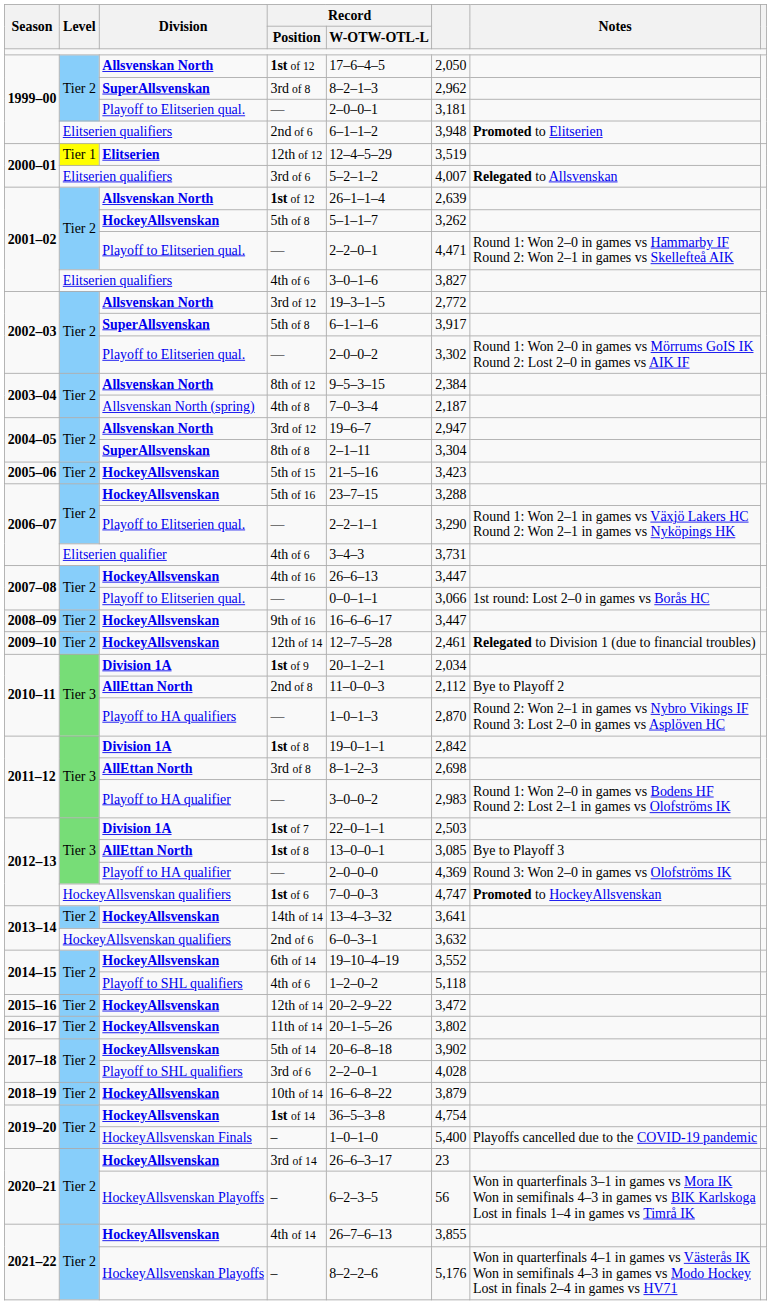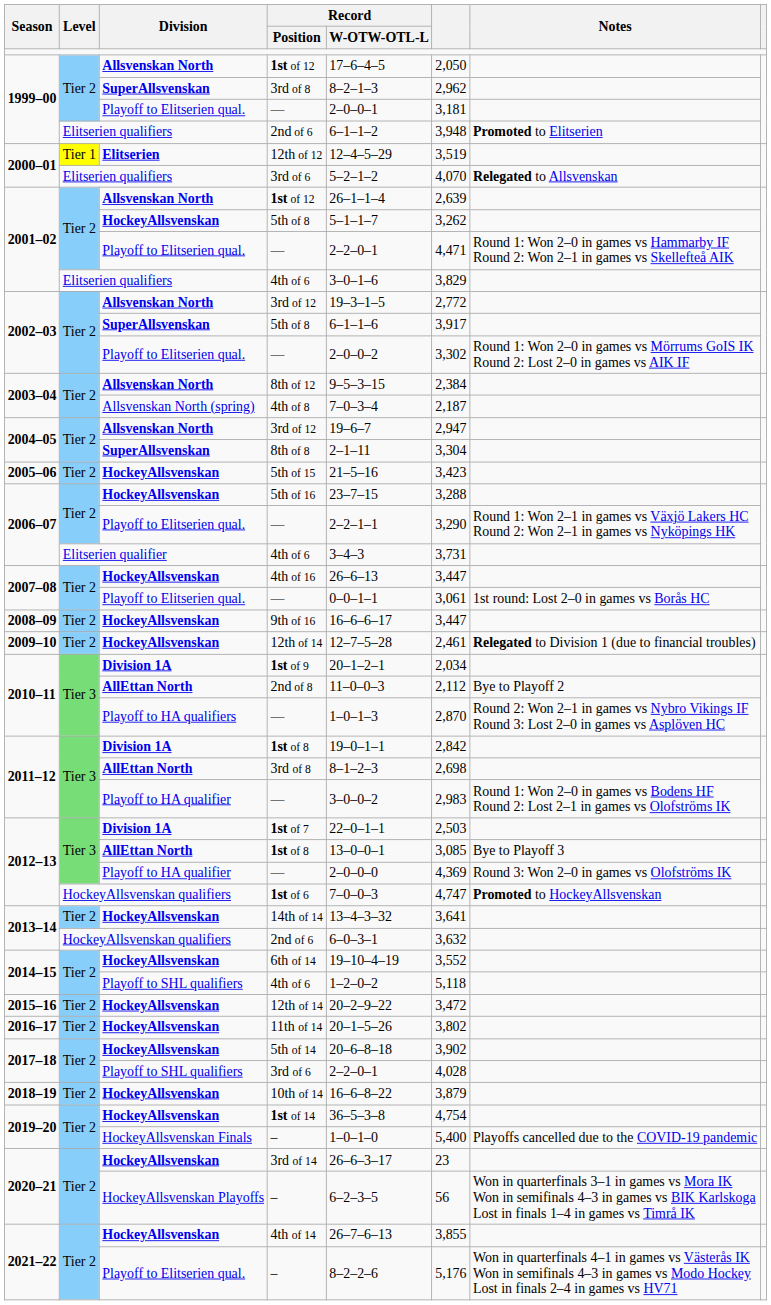 <table class="wikitable">
 <tr>
 <th rowspan="2">Season</th>
 <th rowspan="2">Level</th>
 <th rowspan="2">Division</th>
 <th colspan="2">Record</th>
 <th rowspan=2></th>
 <th rowspan="2">Notes</th>
 <th rowspan="2"></th>
 </tr>
 <tr>
 <th>Position</th>
 <th>W-OTW-OTL-L</th>
 </tr>
 <tr>
 <td colspan=8></td>
 </tr>
 <tr>
 <td rowspan=4><strong>1999–00</strong></td>
 <td rowspan=3 style="background:#87CEFA;">Tier 2</td>
 <td><strong><a href='#'>Allsvenskan North</a></strong></td>
 <td><strong>1st</strong><small> of 12</small></td>
 <td>17–6–4–5</td>
 <td>2,050</td>
 <td></td>
 <td rowspan=4></td>
 </tr>
 <tr>
 <td><strong><a href='#'>SuperAllsvenskan</a></strong></td>
 <td>3rd<small> of 8</small></td>
 <td>8–2–1–3</td>
 <td>2,962</td>
 <td></td>
 </tr>
 <tr>
 <td><a href='#'>Playoff to Elitserien qual.</a></td>
 <td>—</td>
 <td>2–0–0–1</td>
 <td>3,181</td>
 <td></td>
 </tr>
 <tr>
 <td colspan=2><a href='#'>Elitserien qualifiers</a></td>
 <td>2nd<small> of 6</small></td>
 <td>6–1–1–2</td>
 <td>3,948</td>
 <td> <strong>Promoted</strong> to <a href='#'>Elitserien</a></td>
 </tr>
 <tr>
 <td rowspan=2><strong>2000–01</strong></td>
 <td style="background:#FFFF00;">Tier 1</td>
 <td><strong><a href='#'>Elitserien</a></strong></td>
 <td>12th<small> of 12</small></td>
 <td>12–4–5–29</td>
 <td>3,519</td>
 <td></td>
 <td rowspan=2></td>
 </tr>
 <tr>
 <td colspan=2><a href='#'>Elitserien qualifiers</a></td>
 <td>3rd<small> of 6</small></td>
 <td>5–2–1–2</td>
-<td>4,007</td>
+<td>4,070</td>
 <td> <strong>Relegated</strong> to <a href='#'>Allsvenskan</a></td>
 </tr>
 <tr>
 <td rowspan=4><strong>2001–02</strong></td>
 <td rowspan=3 style="background:#87CEFA;">Tier 2</td>
 <td><strong><a href='#'>Allsvenskan North</a></strong></td>
 <td><strong>1st</strong><small> of 12</small></td>
 <td>26–1–1–4</td>
 <td>2,639</td>
 <td></td>
 <td rowspan=4></td>
 </tr>
 <tr>
 <td><strong><a href='#'>HockeyAllsvenskan</a></strong></td>
 <td>5th<small> of 8</small></td>
 <td>5–1–1–7</td>
 <td>3,262</td>
 <td></td>
 </tr>
 <tr>
 <td><a href='#'>Playoff to Elitserien qual.</a></td>
 <td>—</td>
 <td>2–2–0–1</td>
 <td>4,471</td>
 <td>Round 1: Won 2–0 in games vs <a href='#'>Hammarby IF</a><br>Round 2: Won 2–1 in games vs <a href='#'>Skellefteå AIK</a></td>
 </tr>
 <tr>
 <td colspan=2><a href='#'>Elitserien qualifiers</a></td>
 <td>4th<small> of 6</small></td>
 <td>3–0–1–6</td>
-<td>3,827</td>
+<td>3,829</td>
 <td></td>
 </tr>
 <tr>
 <td rowspan=3><strong>2002–03</strong></td>
 <td rowspan=3 style="background:#87CEFA;">Tier 2</td>
 <td><strong><a href='#'>Allsvenskan North</a></strong></td>
 <td>3rd<small> of 12</small></td>
 <td>19–3–1–5</td>
 <td>2,772</td>
 <td></td>
 <td rowspan=3></td>
 </tr>
 <tr>
 <td><strong><a href='#'>SuperAllsvenskan</a></strong></td>
 <td>5th<small> of 8</small></td>
 <td>6–1–1–6</td>
 <td>3,917</td>
 <td></td>
 </tr>
 <tr>
 <td><a href='#'>Playoff to Elitserien qual.</a></td>
 <td>—</td>
 <td>2–0–0–2</td>
 <td>3,302</td>
 <td>Round 1: Won 2–0 in games vs <a href='#'>Mörrums GoIS IK</a><br>Round 2: Lost 2–0 in games vs <a href='#'>AIK IF</a></td>
 </tr>
 <tr>
 <td rowspan=2><strong>2003–04</strong></td>
 <td rowspan=2 style="background:#87CEFA;">Tier 2</td>
 <td><strong><a href='#'>Allsvenskan North</a></strong></td>
 <td>8th<small> of 12</small></td>
 <td>9–5–3–15</td>
 <td>2,384</td>
 <td></td>
 <td rowspan=2></td>
 </tr>
 <tr>
 <td><a href='#'>Allsvenskan North (spring)</a></td>
 <td>4th<small> of 8</small></td>
 <td>7–0–3–4</td>
 <td>2,187</td>
 <td></td>
 </tr>
 <tr>
 <td rowspan=2><strong>2004–05</strong></td>
 <td rowspan=2 style="background:#87CEFA;">Tier 2</td>
 <td><strong><a href='#'>Allsvenskan North</a></strong></td>
 <td>3rd<small> of 12</small></td>
 <td>19–6–7</td>
 <td>2,947</td>
 <td></td>
 <td rowspan=2></td>
 </tr>
 <tr>
 <td><strong><a href='#'>SuperAllsvenskan</a></strong></td>
 <td>8th<small> of 8</small></td>
 <td>2–1–11</td>
 <td>3,304</td>
 <td></td>
 </tr>
 <tr>
 <td><strong>2005–06</strong></td>
 <td style="background:#87CEFA;">Tier 2</td>
 <td><strong><a href='#'>HockeyAllsvenskan</a></strong></td>
 <td>5th<small> of 15</small></td>
 <td>21–5–16</td>
 <td>3,423</td>
 <td></td>
 <td></td>
 </tr>
 <tr>
 <td rowspan=3><strong>2006–07</strong></td>
 <td rowspan=2 style="background:#87CEFA;">Tier 2</td>
 <td><strong><a href='#'>HockeyAllsvenskan</a></strong></td>
 <td>5th<small> of 16</small></td>
 <td>23–7–15</td>
 <td>3,288</td>
 <td></td>
 <td rowspan=3></td>
 </tr>
 <tr>
 <td><a href='#'>Playoff to Elitserien qual.</a></td>
 <td>—</td>
 <td>2–2–1–1</td>
 <td>3,290</td>
 <td>Round 1: Won 2–1 in games vs <a href='#'>Växjö Lakers HC</a><br>Round 2: Won 2–1 in games vs <a href='#'>Nyköpings HK</a></td>
 </tr>
 <tr>
 <td colspan=2><a href='#'>Elitserien qualifier</a></td>
 <td>4th<small> of 6</small></td>
 <td>3–4–3</td>
 <td>3,731</td>
 <td></td>
 </tr>
 <tr>
 <td rowspan=2><strong>2007–08</strong></td>
 <td rowspan=2 style="background:#87CEFA;">Tier 2</td>
 <td><strong><a href='#'>HockeyAllsvenskan</a></strong></td>
 <td>4th<small> of 16</small></td>
 <td>26–6–13</td>
 <td>3,447</td>
 <td></td>
 <td rowspan=2></td>
 </tr>
 <tr>
 <td><a href='#'>Playoff to Elitserien qual.</a></td>
 <td>—</td>
 <td>0–0–1–1</td>
-<td>3,066</td>
+<td>3,061</td>
 <td>1st round: Lost 2–0 in games vs <a href='#'>Borås HC</a></td>
 </tr>
 <tr>
 <td><strong>2008–09</strong></td>
 <td style="background:#87CEFA;">Tier 2</td>
 <td><strong><a href='#'>HockeyAllsvenskan</a></strong></td>
 <td>9th<small> of 16</small></td>
 <td>16–6–6–17</td>
 <td>3,447</td>
 <td></td>
 <td></td>
 </tr>
 <tr>
 <td><strong>2009–10</strong></td>
 <td style="background:#87CEFA;">Tier 2</td>
 <td><strong><a href='#'>HockeyAllsvenskan</a></strong></td>
 <td>12th<small> of 14</small></td>
 <td>12–7–5–28</td>
 <td>2,461</td>
 <td> <strong>Relegated</strong> to Division 1 (due to financial troubles)</td>
 <td></td>
 </tr>
 <tr>
 <td rowspan=3><strong>2010–11</strong></td>
 <td rowspan=3 style="background:#77DD77;">Tier 3</td>
 <td><strong><a href='#'>Division 1A</a></strong></td>
 <td><strong>1st</strong><small> of 9</small></td>
 <td>20–1–2–1</td>
 <td>2,034</td>
 <td></td>
 <td rowspan=3></td>
 </tr>
 <tr>
 <td><strong><a href='#'>AllEttan North</a></strong></td>
 <td>2nd<small> of 8</small></td>
 <td>11–0–0–3</td>
 <td>2,112</td>
 <td>Bye to Playoff 2</td>
 </tr>
 <tr>
 <td><a href='#'>Playoff to HA qualifiers</a></td>
 <td>—</td>
 <td>1–0–1–3</td>
 <td>2,870</td>
 <td>Round 2: Won 2–1 in games vs <a href='#'>Nybro Vikings IF</a><br>Round 3: Lost 2–0 in games vs <a href='#'>Asplöven HC</a></td>
 </tr>
 <tr>
 <td rowspan=3><strong>2011–12</strong></td>
 <td rowspan=3 style="background:#77DD77;">Tier 3</td>
 <td><strong><a href='#'>Division 1A</a></strong></td>
 <td><strong>1st</strong><small> of 8</small></td>
 <td>19–0–1–1</td>
 <td>2,842</td>
 <td></td>
 <td rowspan=3></td>
 </tr>
 <tr>
 <td><strong><a href='#'>AllEttan North</a></strong></td>
 <td>3rd <small> of 8</small></td>
 <td>8–1–2–3</td>
 <td>2,698</td>
 <td></td>
 </tr>
 <tr>
 <td><a href='#'>Playoff to HA qualifier</a></td>
 <td>—</td>
 <td>3–0–0–2</td>
 <td>2,983</td>
 <td>Round 1: Won 2–0 in games vs <a href='#'>Bodens HF</a><br>Round 2: Lost 2–1 in games vs <a href='#'>Olofströms IK</a></td>
 </tr>
 <tr>
 <td rowspan=4><strong>2012–13</strong></td>
 <td rowspan=3 style="background:#77DD77;">Tier 3</td>
 <td><strong><a href='#'>Division 1A</a></strong></td>
 <td><strong>1st</strong><small> of 7</small></td>
 <td>22–0–1–1</td>
 <td>2,503</td>
 <td></td>
 <td></td>
 </tr>
 <tr>
 <td><strong><a href='#'>AllEttan North</a></strong></td>
 <td><strong>1st</strong><small> of 8</small></td>
 <td>13–0–0–1</td>
 <td>3,085</td>
 <td>Bye to Playoff 3</td>
 <td></td>
 </tr>
 <tr>
 <td><a href='#'>Playoff to HA qualifier</a></td>
 <td>—</td>
 <td>2–0–0–0</td>
 <td>4,369</td>
 <td>Round 3: Won 2–0 in games vs <a href='#'>Olofströms IK</a></td>
 <td></td>
 </tr>
 <tr>
 <td colspan=2><a href='#'>HockeyAllsvenskan qualifiers</a></td>
 <td><strong>1st</strong><small> of 6</small></td>
 <td>7–0–0–3</td>
 <td>4,747</td>
 <td> <strong>Promoted</strong> to <a href='#'>HockeyAllsvenskan</a></td>
 <td></td>
 </tr>
 <tr>
 <td rowspan=2><strong>2013–14</strong></td>
 <td style="background:#87CEFA;">Tier 2</td>
 <td><strong><a href='#'>HockeyAllsvenskan</a></strong></td>
 <td>14th <small>of 14</small></td>
 <td>13–4–3–32</td>
 <td>3,641</td>
 <td></td>
 <td></td>
 </tr>
 <tr>
 <td colspan=2><a href='#'>HockeyAllsvenskan qualifiers</a></td>
 <td>2nd <small>of 6</small></td>
 <td>6–0–3–1</td>
 <td>3,632</td>
 <td></td>
 <td></td>
 </tr>
 <tr>
 <td rowspan=2><strong>2014–15</strong></td>
 <td rowspan=2 style="background:#87CEFA;">Tier 2</td>
 <td><strong><a href='#'>HockeyAllsvenskan</a></strong></td>
 <td>6th <small>of 14</small></td>
 <td>19–10–4–19</td>
 <td>3,552</td>
 <td></td>
 <td></td>
 </tr>
 <tr>
 <td><a href='#'>Playoff to SHL qualifiers</a></td>
 <td>4th <small>of 6</small></td>
 <td>1–2–0–2</td>
 <td>5,118</td>
 <td></td>
 <td></td>
 </tr>
 <tr>
 <td rowspan=1><strong>2015–16</strong></td>
 <td rowspan=1 style="background:#87CEFA;">Tier 2</td>
 <td><strong><a href='#'>HockeyAllsvenskan</a></strong></td>
 <td>12th <small>of 14</small></td>
 <td>20–2–9–22</td>
 <td>3,472</td>
 <td></td>
 <td></td>
 </tr>
 <tr>
 <td rowspan=1><strong>2016–17</strong></td>
 <td rowspan=1 style="background:#87CEFA;">Tier 2</td>
 <td><strong><a href='#'>HockeyAllsvenskan</a></strong></td>
 <td>11th <small>of 14</small></td>
 <td>20–1–5–26</td>
 <td>3,802</td>
 <td></td>
 <td></td>
 </tr>
 <tr>
 <td rowspan=2><strong>2017–18</strong></td>
 <td rowspan=2 style="background:#87CEFA;">Tier 2</td>
 <td><strong><a href='#'>HockeyAllsvenskan</a></strong></td>
 <td>5th <small>of 14</small></td>
 <td>20–6–8–18</td>
 <td>3,902</td>
 <td></td>
 <td></td>
 </tr>
 <tr>
 <td><a href='#'>Playoff to SHL qualifiers</a></td>
 <td>3rd <small>of 6</small></td>
 <td>2–2–0–1</td>
 <td>4,028</td>
 <td></td>
 <td></td>
 </tr>
 <tr>
 <td rowspan=1><strong>2018–19</strong></td>
 <td rowspan=1 style="background:#87CEFA;">Tier 2</td>
 <td><strong><a href='#'>HockeyAllsvenskan</a></strong></td>
 <td>10th <small>of 14</small></td>
 <td>16–6–8–22</td>
 <td>3,879</td>
 <td></td>
 <td></td>
 </tr>
 <tr>
 <td rowspan=2><strong>2019–20</strong></td>
 <td rowspan=2 style="background:#87CEFA;">Tier 2</td>
 <td><strong><a href='#'>HockeyAllsvenskan</a></strong></td>
 <td><strong>1st</strong> <small>of 14</small></td>
 <td>36–5–3–8</td>
 <td>4,754</td>
 <td></td>
 <td></td>
 </tr>
 <tr>
 <td><a href='#'>HockeyAllsvenskan Finals</a></td>
 <td>–</td>
 <td>1–0–1–0</td>
 <td>5,400</td>
 <td>Playoffs cancelled due to the <a href='#'>COVID-19 pandemic</a></td>
 <td></td>
 </tr>
 <tr>
 <td rowspan=2><strong>2020–21</strong></td>
 <td rowspan=2 style="background:#87CEFA;">Tier 2</td>
 <td><strong><a href='#'>HockeyAllsvenskan</a></strong></td>
 <td>3rd <small>of 14</small></td>
 <td>26–6–3–17</td>
 <td>23</td>
 <td></td>
 <td></td>
 </tr>
 <tr>
 <td><a href='#'>HockeyAllsvenskan Playoffs</a></td>
 <td>–</td>
 <td>6–2–3–5</td>
 <td>56</td>
 <td>Won in quarterfinals 3–1 in games vs <a href='#'>Mora IK</a><br>Won in semifinals 4–3 in games vs <a href='#'>BIK Karlskoga</a><br>Lost in finals 1–4 in games vs <a href='#'>Timrå IK</a></td>
 <td></td>
 </tr>
 <tr>
 <td rowspan=2><strong>2021–22</strong></td>
 <td rowspan=2 style="background:#87CEFA;">Tier 2</td>
 <td><strong><a href='#'>HockeyAllsvenskan</a></strong></td>
 <td>4th <small>of 14</small></td>
 <td>26–7–6–13</td>
 <td>3,855</td>
 <td></td>
 <td></td>
 </tr>
 <tr>
-<td><a href='#'>HockeyAllsvenskan Playoffs</a></td>
+<td><a href='#'>Playoff to Elitserien qual.</a></td>
 <td>–</td>
 <td>8–2–2–6</td>
 <td>5,176</td>
 <td>Won in quarterfinals 4–1 in games vs <a href='#'>Västerås IK</a><br>Won in semifinals 4–3 in games vs <a href='#'>Modo Hockey</a><br>Lost in finals 2–4 in games vs <a href='#'>HV71</a></td>
 <td></td>
 </tr>
 </table>
